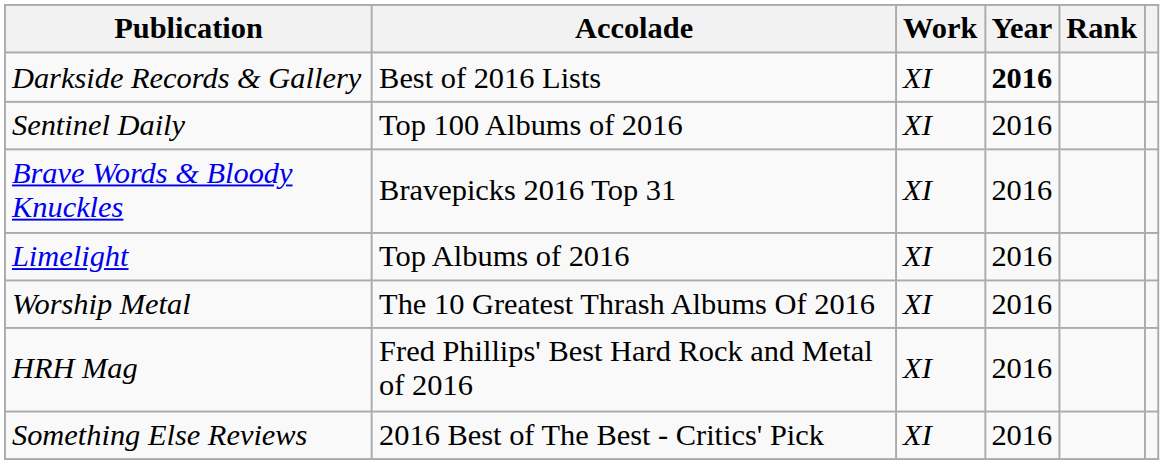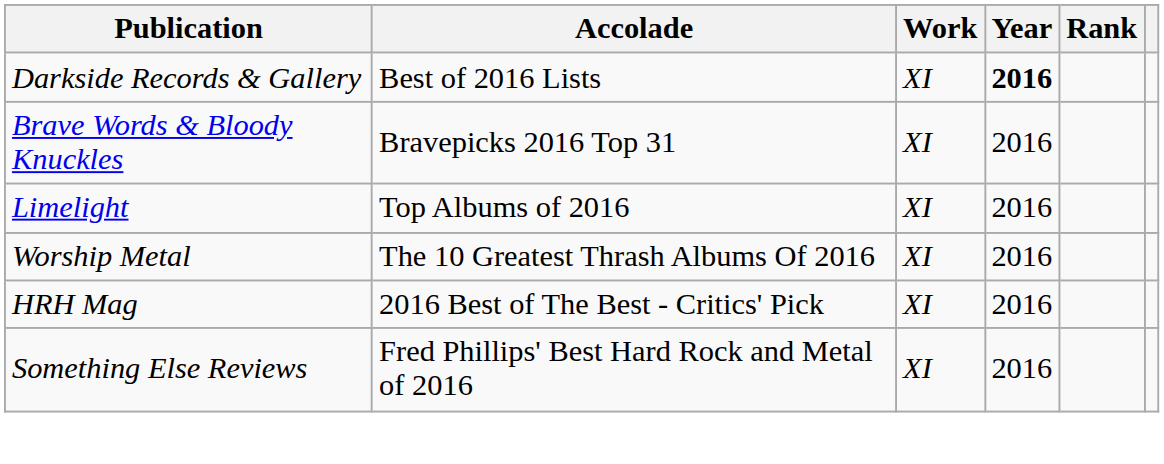 <table class="sortable wikitable">
 <tr>
 <th>Publication</th>
 <th>Accolade</th>
 <th>Work</th>
 <th>Year</th>
 <th>Rank</th>
 <th class="unsortable"></th>
 </tr>
 <tr>
 <td><em>Darkside Records & Gallery</em></td>
 <td>Best of 2016 Lists</td>
 <td><em>XI</em></td>
 <td><strong>2016</strong></td>
-<td></td>
-<td></td>
-</tr>
-<tr>
-<td><em>Sentinel Daily</em></td>
-<td>Top 100 Albums of 2016</td>
-<td><em>XI</em></td>
-<td>2016</td>
 <td></td>
 <td></td>
 </tr>
 <tr>
 <td><em><a href='#'>Brave Words & Bloody Knuckles</a></em></td>
 <td>Bravepicks 2016 Top 31</td>
 <td><em>XI</em></td>
 <td>2016</td>
 <td></td>
 <td></td>
 </tr>
 <tr>
 <td><em><a href='#'>Limelight</a></em></td>
 <td>Top Albums of 2016</td>
 <td><em>XI</em></td>
 <td>2016</td>
 <td></td>
 <td></td>
 </tr>
 <tr>
 <td><em>Worship Metal</em></td>
 <td>The 10 Greatest Thrash Albums Of 2016</td>
 <td><em>XI</em></td>
 <td>2016</td>
 <td></td>
 <td></td>
 </tr>
 <tr>
 <td><em>HRH Mag</em></td>
-<td>Fred Phillips' Best Hard Rock and Metal of 2016</td>
+<td>2016 Best of The Best - Critics' Pick</td>
 <td><em>XI</em></td>
 <td>2016</td>
 <td></td>
 <td></td>
 </tr>
 <tr>
 <td><em>Something Else Reviews</em></td>
-<td>2016 Best of The Best - Critics' Pick</td>
+<td>Fred Phillips' Best Hard Rock and Metal of 2016</td>
 <td><em>XI</em></td>
 <td>2016</td>
 <td></td>
 <td></td>
 </tr>
 </table>
